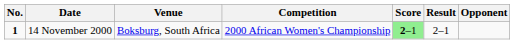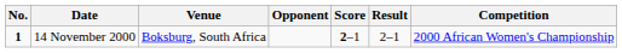 <table class="wikitable">
 <tr>
 <th>No.</th>
 <th>Date</th>
 <th>Venue</th>
-<th>Competition</th>
+<th>Opponent</th>
 <th>Score</th>
 <th>Result</th>
-<th>Opponent</th>
+<th>Competition</th>
 </tr>
 <tr>
 <td style="text-align:center;"><strong>1</strong></td>
 <td>14 November 2000</td>
 <td><a href='#'>Boksburg</a>, South Africa</td>
+<td></td>
+<td style="text-align:center;"><strong>2</strong>–1</td>
+<td style="text-align:center;">2–1</td>
 <td><a href='#'>2000 African Women's Championship</a></td>
-<td style="background: lightgreen; text-align:center;"><strong>2</strong>–1</td>
-<td style="text-align:center;">2–1</td>
-<td></td>
 </tr>
 </table>
